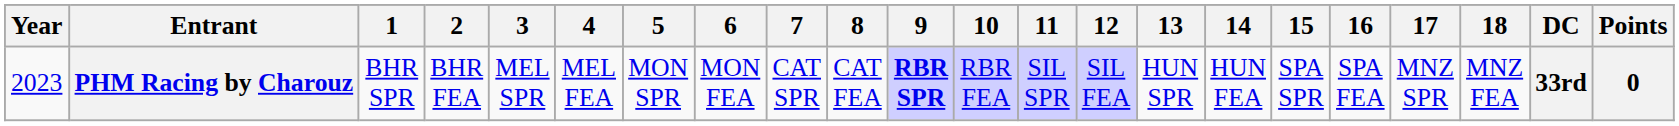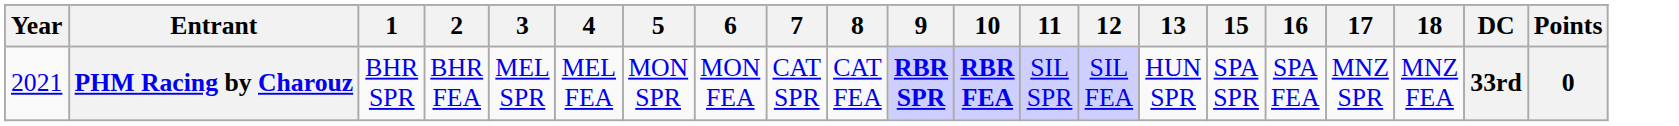 <table class="wikitable" style="text-align:center; font-size:85%">
 <tr>
 <th>Year</th>
 <th>Entrant</th>
 <th>1</th>
 <th>2</th>
 <th>3</th>
 <th>4</th>
 <th>5</th>
 <th>6</th>
 <th>7</th>
 <th>8</th>
 <th>9</th>
 <th>10</th>
 <th>11</th>
 <th>12</th>
 <th>13</th>
-<th>14</th>
 <th>15</th>
 <th>16</th>
 <th>17</th>
 <th>18</th>
 <th>DC</th>
 <th>Points</th>
 </tr>
 <tr>
-<td><a href='#'>2023</a></td>
+<td><a href='#'>2021</a></td>
 <th nowrap><a href='#'>PHM Racing</a> by <a href='#'>Charouz</a></th>
 <td style="background:#;"><a href='#'>BHR<br>SPR</a></td>
 <td style="background:#;"><a href='#'>BHR<br>FEA</a></td>
 <td style="background:#;"><a href='#'>MEL<br>SPR</a></td>
 <td style="background:#;"><a href='#'>MEL<br>FEA</a></td>
 <td style="background:#;"><a href='#'>MON<br>SPR</a></td>
 <td style="background:#;"><a href='#'>MON<br>FEA</a></td>
 <td style="background:#;"><a href='#'>CAT<br>SPR</a></td>
 <td style="background:#;"><a href='#'>CAT<br>FEA</a></td>
 <td style="background:#CFCFFF;"><strong><a href='#'>RBR<br>SPR</a><br></strong></td>
-<td style="background:#CFCFFF;"><a href='#'>RBR<br>FEA</a><br></td>
+<td style="background:#CFCFFF;"><strong><a href='#'>RBR<br>FEA</a><br></strong></td>
 <td style="background:#CFCFFF;"><a href='#'>SIL<br>SPR</a><br></td>
 <td style="background:#CFCFFF;"><a href='#'>SIL<br>FEA</a><br></td>
 <td style="background:#;"><a href='#'>HUN<br>SPR</a></td>
-<td style="background:#;"><a href='#'>HUN<br>FEA</a></td>
 <td style="background:#;"><a href='#'>SPA<br>SPR</a></td>
 <td style="background:#;"><a href='#'>SPA<br>FEA</a></td>
 <td style="background:#;"><a href='#'>MNZ<br>SPR</a></td>
 <td style="background:#;"><a href='#'>MNZ<br>FEA</a></td>
 <th>33rd</th>
 <th>0</th>
 </tr>
 </table>
